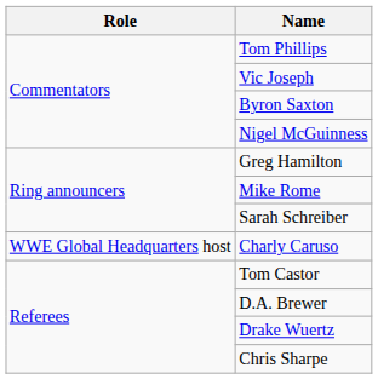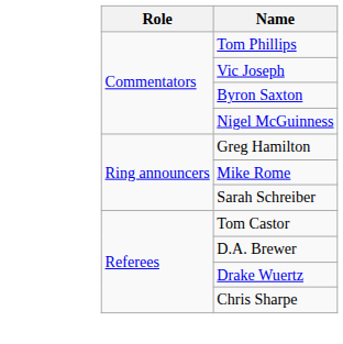 <table class=wikitable style="font-size:90%; margin: 0.5em 0 0.5em 1em; float: right; clear: right;">
 <tr>
 <th>Role</th>
 <th>Name</th>
 </tr>
 <tr>
 <td rowspan=4><a href='#'>Commentators</a></td>
 <td><a href='#'>Tom Phillips</a></td>
 </tr>
 <tr>
 <td><a href='#'>Vic Joseph</a></td>
 </tr>
 <tr>
 <td><a href='#'>Byron Saxton</a></td>
 </tr>
 <tr>
 <td><a href='#'>Nigel McGuinness</a></td>
 </tr>
 <tr>
 <td rowspan=3><a href='#'>Ring announcers</a></td>
 <td>Greg Hamilton</td>
 </tr>
 <tr>
 <td><a href='#'>Mike Rome</a></td>
 </tr>
 <tr>
 <td>Sarah Schreiber</td>
 </tr>
 <tr>
-<td rowspan=1><a href='#'>WWE Global Headquarters</a> host</td>
-<td><a href='#'>Charly Caruso</a></td>
-</tr>
-<tr>
 <td rowspan=4><a href='#'>Referees</a></td>
 <td>Tom Castor</td>
 </tr>
 <tr>
 <td>D.A. Brewer</td>
 </tr>
 <tr>
 <td><a href='#'>Drake Wuertz</a></td>
 </tr>
 <tr>
 <td>Chris Sharpe</td>
 </tr>
 </table>
